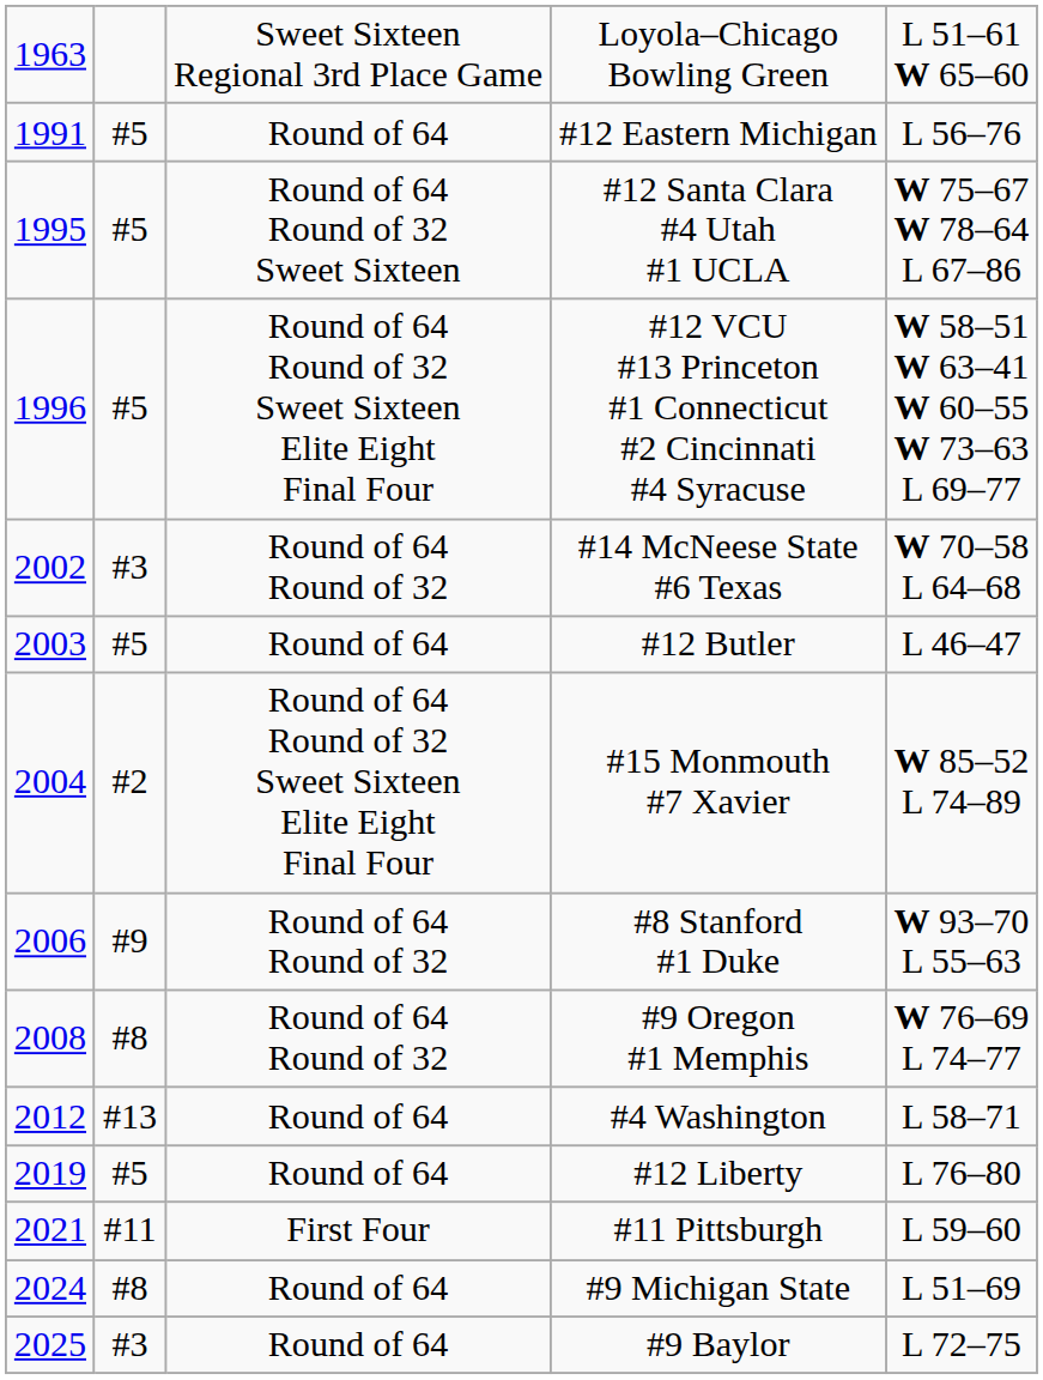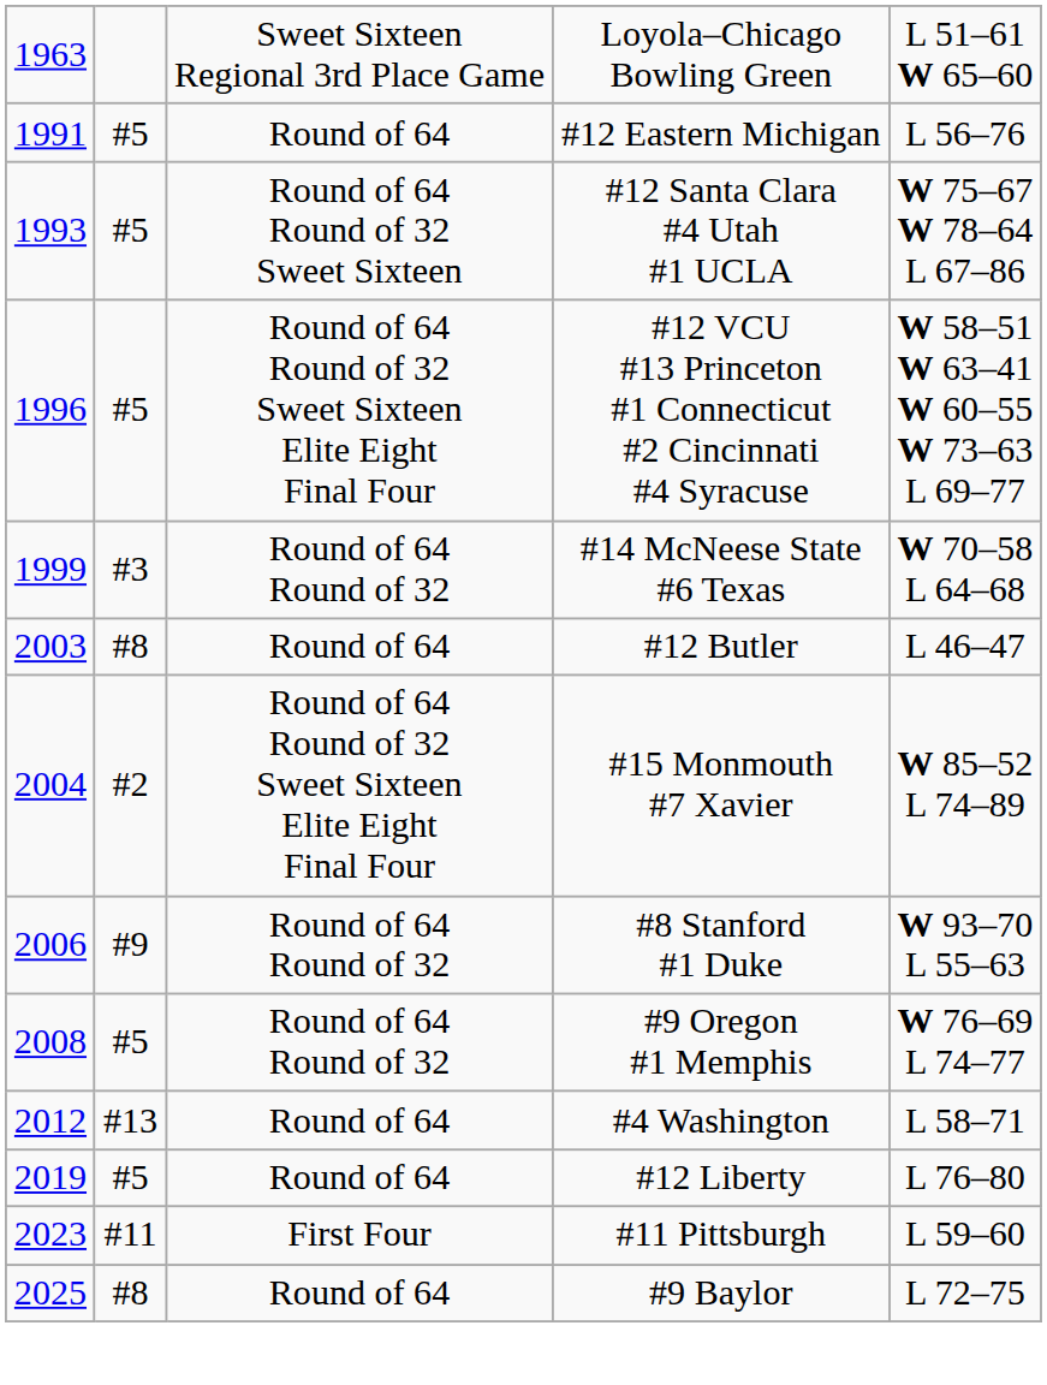 <table class="wikitable"; style="text-align:center;">
 <tr>
 <td><a href='#'>1963</a></td>
 <td></td>
 <td>Sweet Sixteen<br>Regional 3rd Place Game</td>
 <td>Loyola–Chicago<br>Bowling Green</td>
 <td>L 51–61<br><strong>W</strong> 65–60</td>
 </tr>
 <tr>
 <td><a href='#'>1991</a></td>
 <td>#5</td>
 <td>Round of 64</td>
 <td>#12 Eastern Michigan</td>
 <td>L 56–76</td>
 </tr>
 <tr>
-<td><a href='#'>1995</a></td>
+<td><a href='#'>1993</a></td>
 <td>#5</td>
 <td>Round of 64<br>Round of 32<br>Sweet Sixteen</td>
 <td>#12 Santa Clara<br>#4 Utah<br>#1 UCLA</td>
 <td><strong>W</strong> 75–67<br><strong>W</strong> 78–64<br>L 67–86</td>
 </tr>
 <tr>
 <td><a href='#'>1996</a></td>
 <td>#5</td>
 <td>Round of 64<br>Round of 32<br>Sweet Sixteen<br>Elite Eight<br>Final Four</td>
 <td>#12 VCU<br>#13 Princeton<br>#1 Connecticut<br>#2 Cincinnati<br>#4 Syracuse</td>
 <td><strong>W</strong> 58–51<br><strong>W</strong> 63–41<br><strong>W</strong> 60–55<br><strong>W</strong> 73–63<br>L 69–77</td>
 </tr>
 <tr>
-<td><a href='#'>2002</a></td>
+<td><a href='#'>1999</a></td>
 <td>#3</td>
 <td>Round of 64<br>Round of 32</td>
 <td>#14 McNeese State<br>#6 Texas</td>
 <td><strong>W</strong> 70–58<br>L 64–68</td>
 </tr>
 <tr>
 <td><a href='#'>2003</a></td>
-<td>#5</td>
+<td>#8</td>
 <td>Round of 64</td>
 <td>#12 Butler</td>
 <td>L 46–47</td>
 </tr>
 <tr>
 <td><a href='#'>2004</a></td>
 <td>#2</td>
 <td>Round of 64<br>Round of 32<br>Sweet Sixteen<br>Elite Eight<br>Final Four</td>
 <td>#15 Monmouth<br>#7 Xavier</td>
 <td><strong>W</strong> 85–52<br>L 74–89</td>
 </tr>
 <tr>
 <td><a href='#'>2006</a></td>
 <td>#9</td>
 <td>Round of 64<br>Round of 32</td>
 <td>#8 Stanford<br>#1 Duke</td>
 <td><strong>W</strong> 93–70<br>L 55–63</td>
 </tr>
 <tr>
 <td><a href='#'>2008</a></td>
-<td>#8</td>
+<td>#5</td>
 <td>Round of 64<br>Round of 32</td>
 <td>#9 Oregon<br>#1 Memphis</td>
 <td><strong>W</strong> 76–69<br>L 74–77</td>
 </tr>
 <tr>
 <td><a href='#'>2012</a></td>
 <td>#13</td>
 <td>Round of 64</td>
 <td>#4 Washington</td>
 <td>L 58–71</td>
 </tr>
 <tr>
 <td><a href='#'>2019</a></td>
 <td>#5</td>
 <td>Round of 64</td>
 <td>#12 Liberty</td>
 <td>L 76–80</td>
 </tr>
 <tr>
-<td><a href='#'>2021</a></td>
+<td><a href='#'>2023</a></td>
 <td>#11</td>
 <td>First Four</td>
 <td>#11 Pittsburgh</td>
 <td>L 59–60</td>
 </tr>
 <tr>
-<td><a href='#'>2024</a></td>
+<td><a href='#'>2025</a></td>
 <td>#8</td>
-<td>Round of 64</td>
-<td>#9 Michigan State</td>
-<td>L 51–69</td>
-</tr>
-<tr>
-<td><a href='#'>2025</a></td>
-<td>#3</td>
 <td>Round of 64</td>
 <td>#9 Baylor</td>
 <td>L 72–75</td>
 </tr>
 </table>
